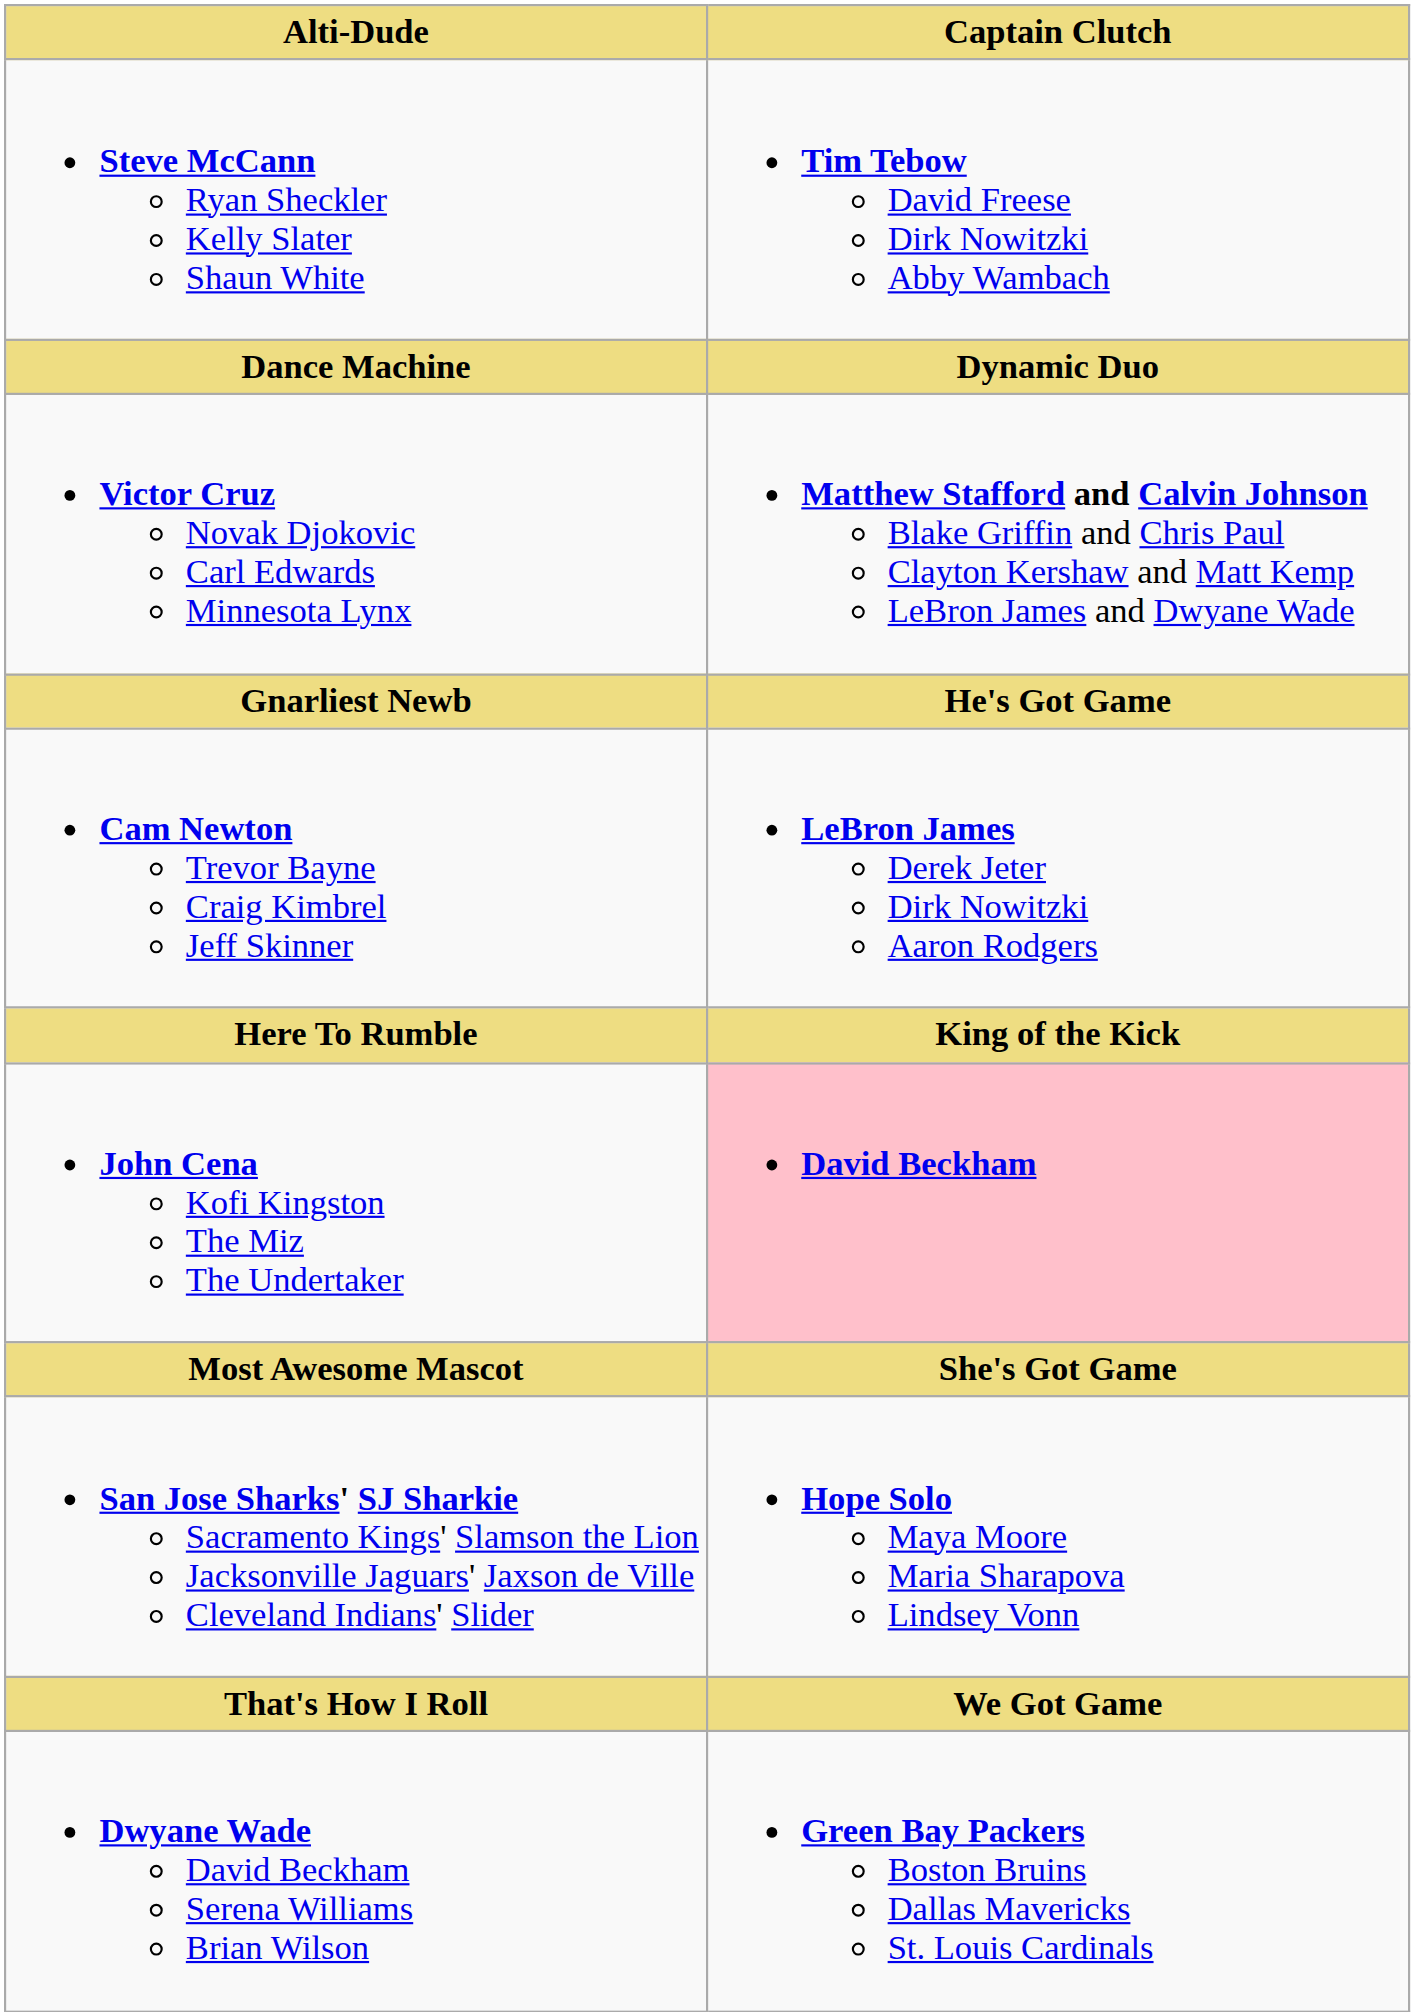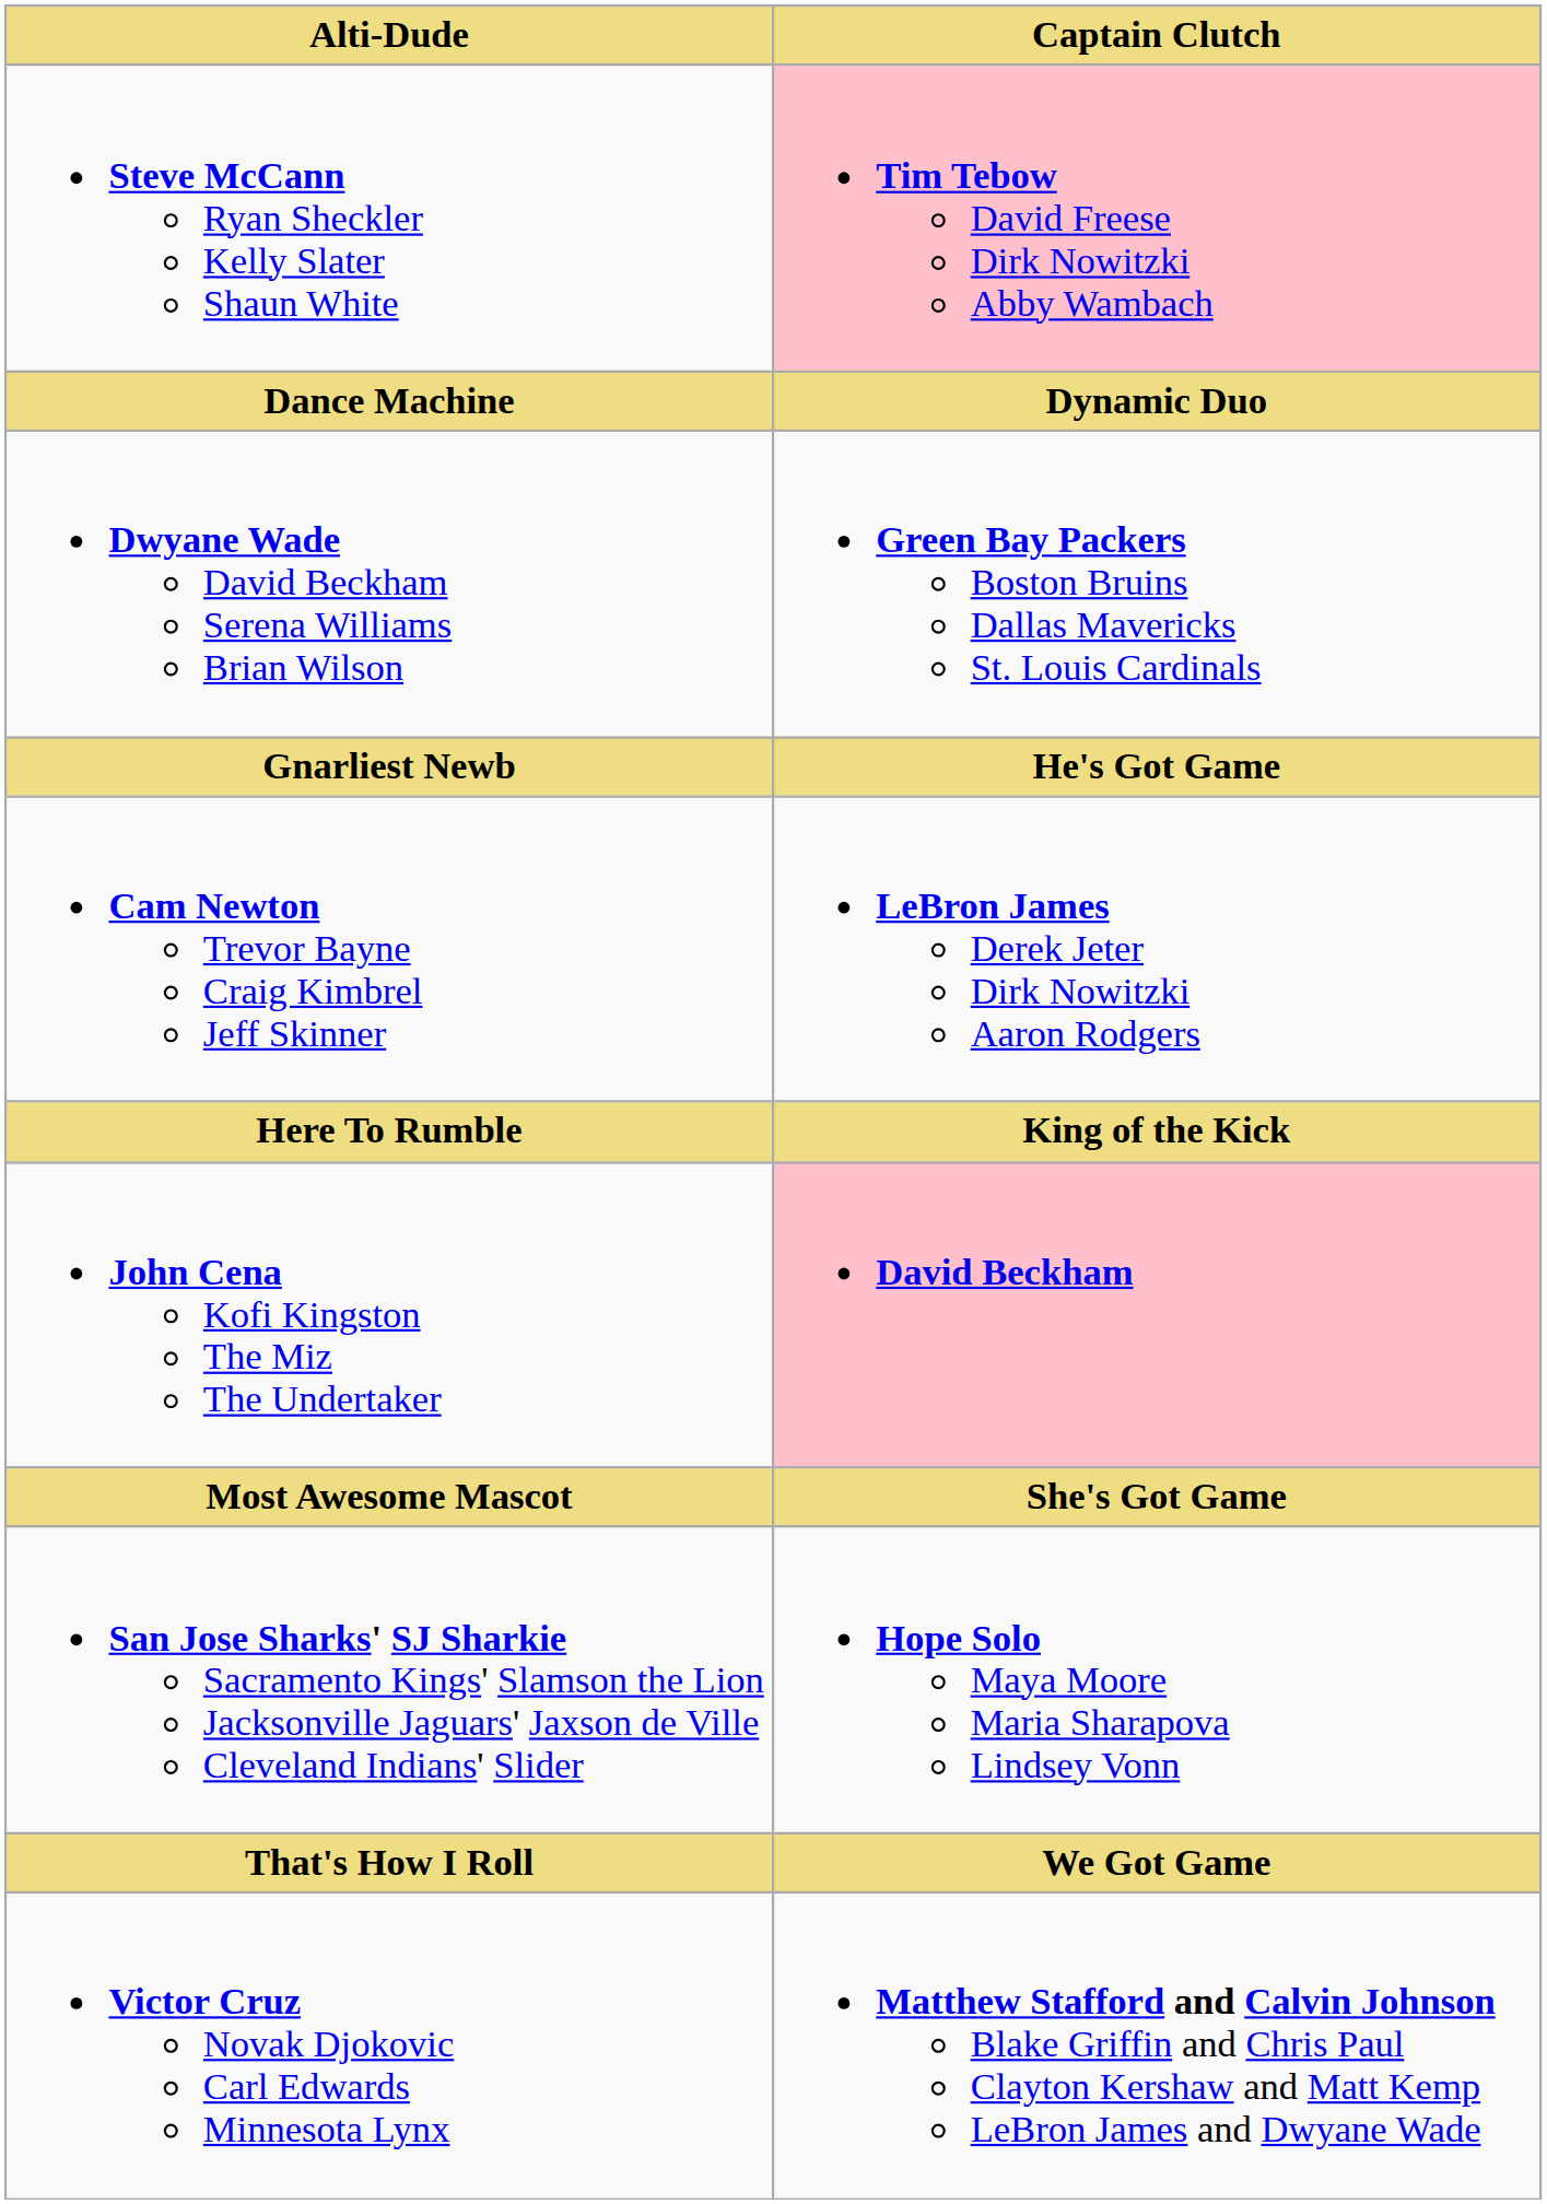 <table class=wikitable>
 <tr>
 <th style="background:#EEDD82; width:50%">Alti-Dude</th>
 <th style="background:#EEDD82; width:50%">Captain Clutch</th>
 </tr>
 <tr>
 <td valign="top"><br><ul><li><strong><a href='#'>Steve McCann</a></strong><ul><li><a href='#'>Ryan Sheckler</a></li><li><a href='#'>Kelly Slater</a></li><li><a href='#'>Shaun White</a></li></ul></li></ul></td>
-<td valign="top"><br><ul><li><strong><a href='#'>Tim Tebow</a></strong><ul><li><a href='#'>David Freese</a></li><li><a href='#'>Dirk Nowitzki</a></li><li><a href='#'>Abby Wambach</a></li></ul></li></ul></td>
+<td valign="top" style="background: pink;"><br><ul><li><strong><a href='#'>Tim Tebow</a></strong><ul><li><a href='#'>David Freese</a></li><li><a href='#'>Dirk Nowitzki</a></li><li><a href='#'>Abby Wambach</a></li></ul></li></ul></td>
 </tr>
 <tr>
 <th style="background:#EEDD82; width:50%">Dance Machine</th>
 <th style="background:#EEDD82; width:50%">Dynamic Duo</th>
 </tr>
 <tr>
-<td valign="top"><br><ul><li><strong><a href='#'>Victor Cruz</a></strong><ul><li><a href='#'>Novak Djokovic</a></li><li><a href='#'>Carl Edwards</a></li><li><a href='#'>Minnesota Lynx</a></li></ul></li></ul></td>
-<td valign="top"><br><ul><li><strong><a href='#'>Matthew Stafford</a> and <a href='#'>Calvin Johnson</a></strong><ul><li><a href='#'>Blake Griffin</a> and <a href='#'>Chris Paul</a></li><li><a href='#'>Clayton Kershaw</a> and <a href='#'>Matt Kemp</a></li><li><a href='#'>LeBron James</a> and <a href='#'>Dwyane Wade</a></li></ul></li></ul></td>
+<td valign="top"><br><ul><li><strong><a href='#'>Dwyane Wade</a></strong><ul><li><a href='#'>David Beckham</a></li><li><a href='#'>Serena Williams</a></li><li><a href='#'>Brian Wilson</a></li></ul></li></ul></td>
+<td valign="top"><br><ul><li><strong><a href='#'>Green Bay Packers</a></strong><ul><li><a href='#'>Boston Bruins</a></li><li><a href='#'>Dallas Mavericks</a></li><li><a href='#'>St. Louis Cardinals</a></li></ul></li></ul></td>
 </tr>
 <tr>
 <th style="background:#EEDD82; width:50%">Gnarliest Newb</th>
 <th style="background:#EEDD82; width:50%">He's Got Game</th>
 </tr>
 <tr>
 <td valign="top"><br><ul><li><strong><a href='#'>Cam Newton</a></strong><ul><li><a href='#'>Trevor Bayne</a></li><li><a href='#'>Craig Kimbrel</a></li><li><a href='#'>Jeff Skinner</a></li></ul></li></ul></td>
 <td valign="top"><br><ul><li><strong><a href='#'>LeBron James</a></strong><ul><li><a href='#'>Derek Jeter</a></li><li><a href='#'>Dirk Nowitzki</a></li><li><a href='#'>Aaron Rodgers</a></li></ul></li></ul></td>
 </tr>
 <tr>
 <th style="background:#EEDD82; width:50%">Here To Rumble</th>
 <th style="background:#EEDD82; width:50%">King of the Kick</th>
 </tr>
 <tr>
 <td valign="top"><br><ul><li><strong><a href='#'>John Cena</a></strong><ul><li><a href='#'>Kofi Kingston</a></li><li><a href='#'>The Miz</a></li><li><a href='#'>The Undertaker</a></li></ul></li></ul></td>
 <td valign="top" style="background: pink;"><br><ul><li><strong><a href='#'>David Beckham</a></strong></li></ul></td>
 </tr>
 <tr>
 <th style="background:#EEDD82; width:50%">Most Awesome Mascot</th>
 <th style="background:#EEDD82; width:50%">She's Got Game</th>
 </tr>
 <tr>
 <td valign="top"><br><ul><li><strong><a href='#'>San Jose Sharks</a>' <a href='#'>SJ Sharkie</a></strong><ul><li><a href='#'>Sacramento Kings</a>' <a href='#'>Slamson the Lion</a></li><li><a href='#'>Jacksonville Jaguars</a>' <a href='#'>Jaxson de Ville</a></li><li><a href='#'>Cleveland Indians</a>' <a href='#'>Slider</a></li></ul></li></ul></td>
 <td valign="top"><br><ul><li><strong><a href='#'>Hope Solo</a></strong><ul><li><a href='#'>Maya Moore</a></li><li><a href='#'>Maria Sharapova</a></li><li><a href='#'>Lindsey Vonn</a></li></ul></li></ul></td>
 </tr>
 <tr>
 <th style="background:#EEDD82; width:50%">That's How I Roll</th>
 <th style="background:#EEDD82; width:50%">We Got Game</th>
 </tr>
 <tr>
-<td valign="top"><br><ul><li><strong><a href='#'>Dwyane Wade</a></strong><ul><li><a href='#'>David Beckham</a></li><li><a href='#'>Serena Williams</a></li><li><a href='#'>Brian Wilson</a></li></ul></li></ul></td>
-<td valign="top"><br><ul><li><strong><a href='#'>Green Bay Packers</a></strong><ul><li><a href='#'>Boston Bruins</a></li><li><a href='#'>Dallas Mavericks</a></li><li><a href='#'>St. Louis Cardinals</a></li></ul></li></ul></td>
+<td valign="top"><br><ul><li><strong><a href='#'>Victor Cruz</a></strong><ul><li><a href='#'>Novak Djokovic</a></li><li><a href='#'>Carl Edwards</a></li><li><a href='#'>Minnesota Lynx</a></li></ul></li></ul></td>
+<td valign="top"><br><ul><li><strong><a href='#'>Matthew Stafford</a> and <a href='#'>Calvin Johnson</a></strong><ul><li><a href='#'>Blake Griffin</a> and <a href='#'>Chris Paul</a></li><li><a href='#'>Clayton Kershaw</a> and <a href='#'>Matt Kemp</a></li><li><a href='#'>LeBron James</a> and <a href='#'>Dwyane Wade</a></li></ul></li></ul></td>
 </tr>
 </table>
